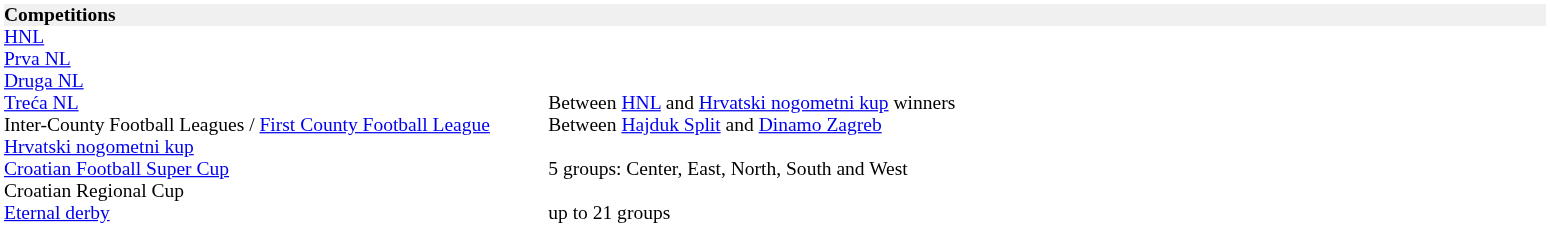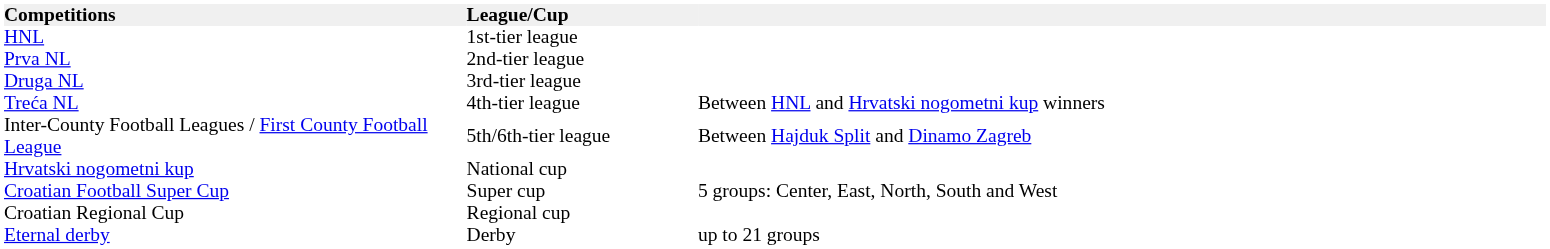 <table width="100%" cellspacing="0" cellpadding="0">
 <tr bgcolor="F0F0F0">
 <th width="30%" align="left"> Competitions</th>
+<th width="15%" align="left">League/Cup</th>
 <th width="55%" align="left"></th>
 </tr>
 <tr>
 <td><a href='#'>HNL</a></td>
+<td>1st-tier league</td>
 <td> </td>
 </tr>
 <tr>
 <td><a href='#'>Prva NL</a></td>
+<td>2nd-tier league</td>
 <td> </td>
 </tr>
 <tr>
 <td><a href='#'>Druga NL</a></td>
+<td>3rd-tier league</td>
 <td> </td>
 </tr>
 <tr>
 <td><a href='#'>Treća NL</a></td>
+<td>4th-tier league</td>
 <td>Between <a href='#'>HNL</a> and <a href='#'>Hrvatski nogometni kup</a> winners</td>
 </tr>
 <tr>
 <td>Inter-County Football Leagues / <a href='#'>First County Football League</a></td>
+<td>5th/6th-tier league</td>
 <td>Between <a href='#'>Hajduk Split</a> and <a href='#'>Dinamo Zagreb</a></td>
 </tr>
 <tr>
 <td><a href='#'>Hrvatski nogometni kup</a></td>
+<td>National cup</td>
 <td> </td>
 </tr>
 <tr>
 <td><a href='#'>Croatian Football Super Cup</a></td>
+<td>Super cup</td>
 <td>5 groups: Center, East, North, South and West</td>
 </tr>
 <tr>
 <td>Croatian Regional Cup</td>
+<td>Regional cup</td>
 <td></td>
 </tr>
 <tr>
 <td><a href='#'>Eternal derby</a></td>
+<td>Derby</td>
 <td>up to 21 groups</td>
 </tr>
 </table>
